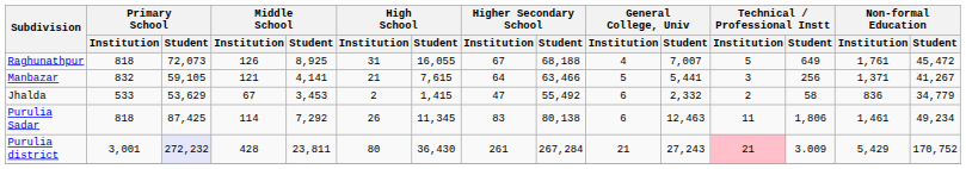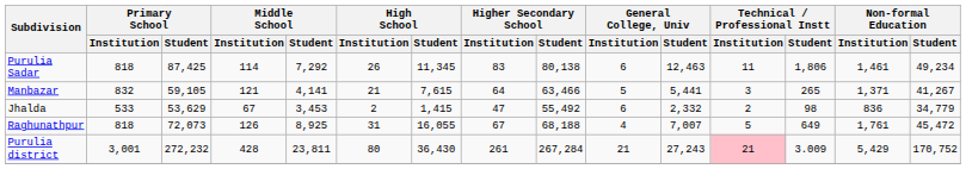 <table class="wikitable" style="text-align:center;font-size: 9pt">
 <tr>
 <th width="110" rowspan="2">Subdivision</th>
 <th colspan="2">Primary<br>School</th>
 <th colspan="2">Middle<br>School</th>
 <th colspan="2">High<br>School</th>
 <th colspan="2">Higher Secondary<br>School</th>
 <th colspan="2">General<br>College, Univ</th>
 <th colspan="2">Technical /<br>Professional Instt</th>
 <th colspan="2">Non-formal<br>Education</th>
 </tr>
 <tr>
 <th width="30">Institution</th>
 <th width="30">Student</th>
 <th width="30">Institution</th>
 <th width="30">Student</th>
 <th width="30">Institution</th>
 <th width="30">Student</th>
 <th width="30">Institution</th>
 <th width="30">Student</th>
 <th width="30">Institution</th>
 <th width="30">Student</th>
 <th width="30">Institution</th>
 <th width="30">Student</th>
 <th width="30">Institution</th>
 <th width="30">Student<br></th>
 </tr>
 <tr>
+<td align=left><a href='#'>Purulia Sadar</a></td>
+<td align="center">818</td>
+<td align="center">87,425</td>
+<td align="center">114</td>
+<td align="center">7,292</td>
+<td align="center">26</td>
+<td align="center">11,345</td>
+<td align="center">83</td>
+<td align="center">80,138</td>
+<td align="center">6</td>
+<td align="center">12,463</td>
+<td align="center">11</td>
+<td align="center">1,806</td>
+<td align="center">1,461</td>
+<td align="center">49,234</td>
+</tr>
+<tr>
+<td align=left><a href='#'>Manbazar</a></td>
+<td align="center">832</td>
+<td align="center">59,105</td>
+<td align="center">121</td>
+<td align="center">4,141</td>
+<td align="center">21</td>
+<td align="center">7,615</td>
+<td align="center">64</td>
+<td align="center">63,466</td>
+<td align="center">5</td>
+<td align="center">5,441</td>
+<td align="center">3</td>
+<td align="center">265</td>
+<td align="center">1,371</td>
+<td align="center">41,267</td>
+</tr>
+<tr>
+<td align=left>Jhalda</td>
+<td align="center">533</td>
+<td align="center">53,629</td>
+<td align="center">67</td>
+<td align="center">3,453</td>
+<td align="center">2</td>
+<td align="center">1,415</td>
+<td align="center">47</td>
+<td align="center">55,492</td>
+<td align="center">6</td>
+<td align="center">2,332</td>
+<td align="center">2</td>
+<td align="center">98</td>
+<td align="center">836</td>
+<td align="center">34,779</td>
+</tr>
+<tr>
 <td align=left><a href='#'>Raghunathpur</a></td>
 <td align="center">818</td>
 <td align="center">72,073</td>
 <td align="center">126</td>
 <td align="center">8,925</td>
 <td align="center">31</td>
 <td align="center">16,055</td>
 <td align="center">67</td>
 <td align="center">68,188</td>
 <td align="center">4</td>
 <td align="center">7,007</td>
 <td align="center">5</td>
 <td align="center">649</td>
 <td align="center">1,761</td>
 <td align="center">45,472</td>
 </tr>
 <tr>
-<td align=left><a href='#'>Manbazar</a></td>
-<td align="center">832</td>
-<td align="center">59,105</td>
-<td align="center">121</td>
-<td align="center">4,141</td>
-<td align="center">21</td>
-<td align="center">7,615</td>
-<td align="center">64</td>
-<td align="center">63,466</td>
-<td align="center">5</td>
-<td align="center">5,441</td>
-<td align="center">3</td>
-<td align="center">256</td>
-<td align="center">1,371</td>
-<td align="center">41,267</td>
-</tr>
-<tr>
-<td align=left>Jhalda</td>
-<td align="center">533</td>
-<td align="center">53,629</td>
-<td align="center">67</td>
-<td align="center">3,453</td>
-<td align="center">2</td>
-<td align="center">1,415</td>
-<td align="center">47</td>
-<td align="center">55,492</td>
-<td align="center">6</td>
-<td align="center">2,332</td>
-<td align="center">2</td>
-<td align="center">58</td>
-<td align="center">836</td>
-<td align="center">34,779</td>
-</tr>
-<tr>
-<td align=left><a href='#'>Purulia Sadar</a></td>
-<td align="center">818</td>
-<td align="center">87,425</td>
-<td align="center">114</td>
-<td align="center">7,292</td>
-<td align="center">26</td>
-<td align="center">11,345</td>
-<td align="center">83</td>
-<td align="center">80,138</td>
-<td align="center">6</td>
-<td align="center">12,463</td>
-<td align="center">11</td>
-<td align="center">1,806</td>
-<td align="center">1,461</td>
-<td align="center">49,234</td>
-</tr>
-<tr>
 <td align=left><a href='#'>Purulia district</a></td>
 <td align="center">3,001</td>
-<td align="center" style="background: lavender;">272,232</td>
+<td align="center">272,232</td>
 <td align="center">428</td>
 <td align="center">23,811</td>
 <td align="center">80</td>
 <td align="center">36,430</td>
 <td align="center">261</td>
 <td align="center">267,284</td>
 <td align="center">21</td>
 <td align="center">27,243</td>
 <td align="center" style="background: pink;">21</td>
 <td align="center">3.009</td>
 <td align="center">5,429</td>
 <td align="center">170,752</td>
 </tr>
 <tr>
 </tr>
 </table>
